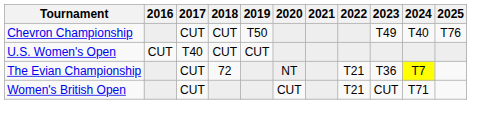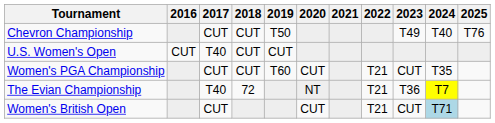 <table class="wikitable" style="font-size:95%;text-align:center;">
 <tr>
 <th>Tournament</th>
 <th>2016</th>
 <th>2017</th>
 <th>2018</th>
 <th>2019</th>
 <th>2020</th>
 <th>2021</th>
 <th>2022</th>
 <th>2023</th>
 <th>2024</th>
 <th>2025</th>
 </tr>
 <tr>
 <td align=left><a href='#'>Chevron Championship</a></td>
 <td style="background:#eeeeee;"></td>
 <td>CUT</td>
 <td>CUT</td>
 <td>T50</td>
 <td style="background:#eeeeee;"></td>
 <td style="background:#eeeeee;"></td>
 <td style="background:#eeeeee;"></td>
 <td>T49</td>
 <td>T40</td>
 <td>T76</td>
 </tr>
 <tr>
 <td align=left><a href='#'>U.S. Women's Open</a></td>
 <td>CUT</td>
 <td>T40</td>
 <td>CUT</td>
 <td>CUT</td>
 <td style="background:#eeeeee;"></td>
 <td style="background:#eeeeee;"></td>
 <td style="background:#eeeeee;"></td>
 <td style="background:#eeeeee;"></td>
 <td style="background:#eeeeee;"></td>
 <td style="background:#eeeeee;"></td>
 </tr>
 <tr>
+<td align=left><a href='#'>Women's PGA Championship</a></td>
+<td style="background:#eeeeee;"></td>
+<td>CUT</td>
+<td>CUT</td>
+<td>T60</td>
+<td>CUT</td>
+<td style="background:#eeeeee;"></td>
+<td>T21</td>
+<td>CUT</td>
+<td>T35</td>
+<td></td>
+</tr>
+<tr>
 <td align=left><a href='#'>The Evian Championship</a></td>
 <td style="background:#eeeeee;"></td>
-<td>CUT</td>
+<td>T40</td>
 <td>72</td>
 <td style="background:#eeeeee;"></td>
 <td style="background:#eeeeee;">NT</td>
 <td style="background:#eeeeee;"></td>
 <td>T21</td>
 <td>T36</td>
 <td style="background:yellow;">T7</td>
 <td></td>
 </tr>
 <tr>
 <td align=left><a href='#'>Women's British Open</a></td>
 <td style="background:#eeeeee;"></td>
 <td>CUT</td>
 <td style="background:#eeeeee;"></td>
 <td style="background:#eeeeee;"></td>
 <td>CUT</td>
 <td style="background:#eeeeee;"></td>
 <td>T21</td>
 <td>CUT</td>
-<td>T71</td>
+<td style="background: lightblue;">T71</td>
 <td></td>
 </tr>
 </table>
